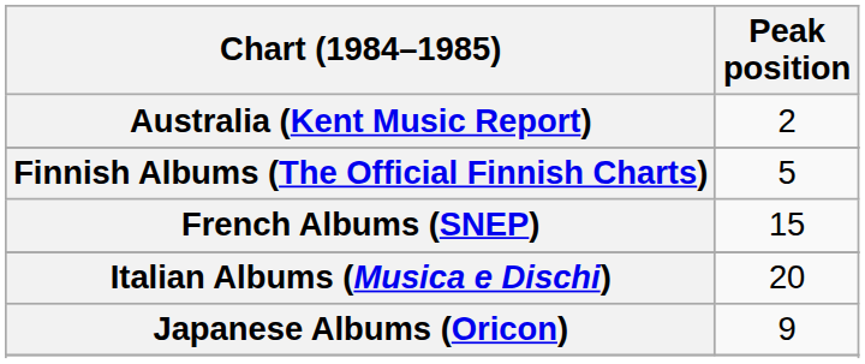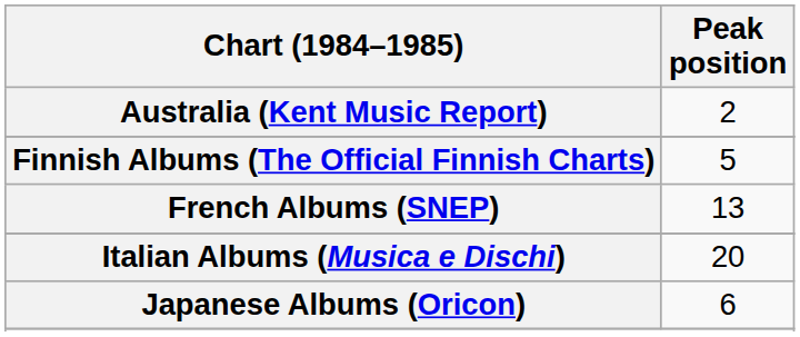 <table class="wikitable sortable plainrowheaders" style="text-align:center">
 <tr>
 <th scope="col">Chart (1984–1985)</th>
 <th scope="col">Peak<br> position</th>
 </tr>
 <tr>
 <th scope="row">Australia (<a href='#'>Kent Music Report</a>)</th>
 <td align="center">2</td>
 </tr>
 <tr>
 </tr>
 <tr>
 </tr>
 <tr>
 </tr>
 <tr>
 <th scope="row">Finnish Albums (<a href='#'>The Official Finnish Charts</a>)</th>
 <td align="center">5</td>
 </tr>
 <tr>
 <th scope="row">French Albums (<a href='#'>SNEP</a>)</th>
-<td align="center">15</td>
+<td align="center">13</td>
 </tr>
 <tr>
 </tr>
 <tr>
 <th scope="row">Italian Albums (<em><a href='#'>Musica e Dischi</a></em>)</th>
 <td>20</td>
 </tr>
 <tr>
 <th scope="row">Japanese Albums (<a href='#'>Oricon</a>)</th>
-<td align="center">9</td>
+<td align="center">6</td>
 </tr>
 <tr>
 </tr>
 <tr>
 </tr>
 <tr>
 </tr>
 <tr>
 </tr>
 <tr>
 </tr>
 <tr>
 </tr>
 </table>
